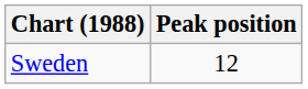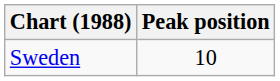 <table class="wikitable">
 <tr>
 <th align="left">Chart (1988)</th>
 <th align="center">Peak position</th>
 </tr>
 <tr>
 <td align="left"><a href='#'>Sweden</a></td>
-<td align="center">12</td>
+<td align="center">10</td>
 </tr>
 </table>
